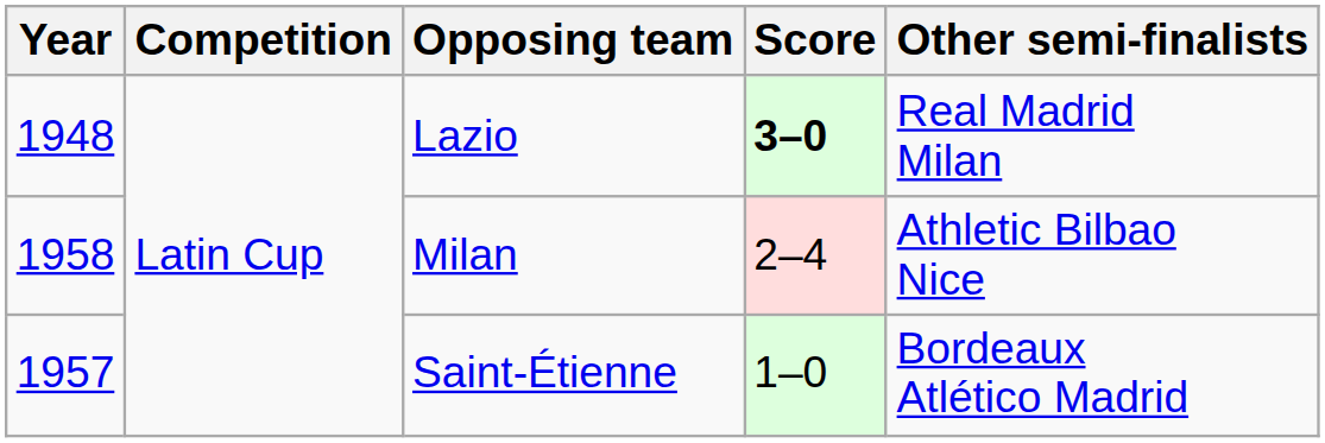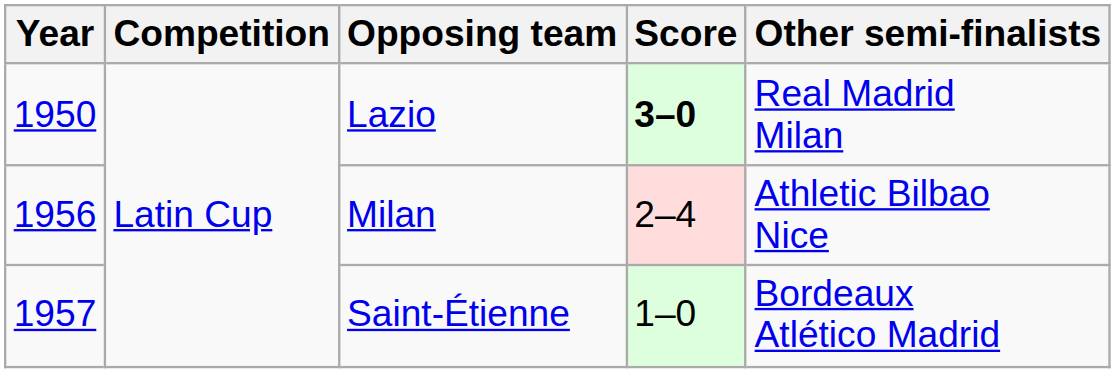 <table class="wikitable">
 <tr>
 <th>Year</th>
 <th>Competition</th>
 <th>Opposing team</th>
 <th>Score</th>
 <th>Other semi-finalists</th>
 </tr>
 <tr>
-<td><a href='#'>1948</a></td>
+<td><a href='#'>1950</a></td>
 <td rowspan="3"><a href='#'>Latin Cup</a></td>
 <td> <a href='#'>Lazio</a></td>
 <td bgcolor="#ddffdd"><strong>3–0</strong></td>
 <td> <a href='#'>Real Madrid</a><br> <a href='#'>Milan</a></td>
 </tr>
 <tr>
-<td><a href='#'>1958</a></td>
+<td><a href='#'>1956</a></td>
 <td> <a href='#'>Milan</a></td>
 <td bgcolor="#ffdddd">2–4</td>
 <td> <a href='#'>Athletic Bilbao</a><br> <a href='#'>Nice</a></td>
 </tr>
 <tr>
 <td><a href='#'>1957</a></td>
 <td> <a href='#'>Saint-Étienne</a></td>
 <td bgcolor="#ddffdd">1–0</td>
 <td> <a href='#'>Bordeaux</a><br> <a href='#'>Atlético Madrid</a></td>
 </tr>
 </table>
